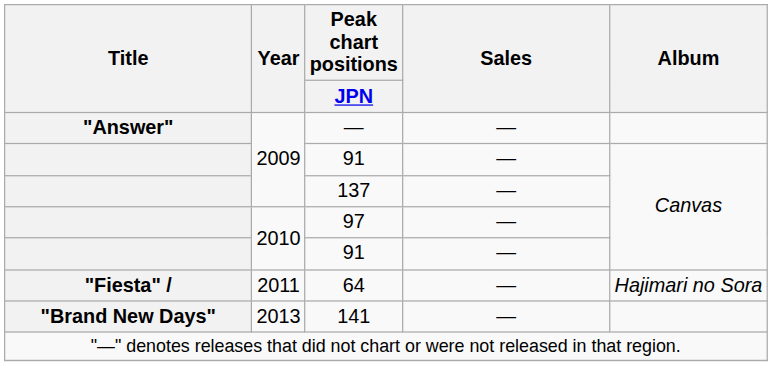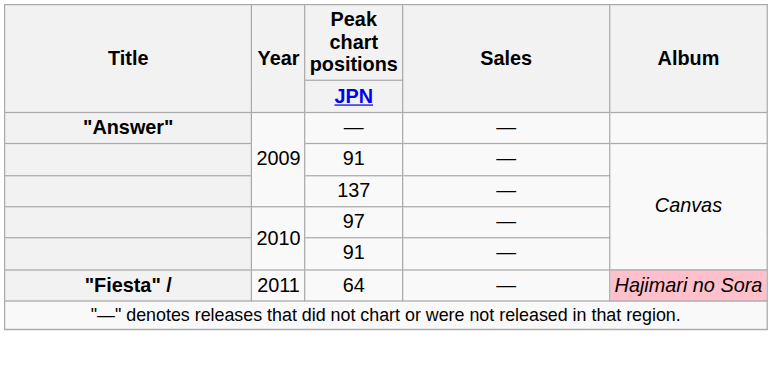 <table class="wikitable plainrowheaders" style="text-align:center;">
 <tr>
 <th rowspan="2" style="width:12em;">Title</th>
 <th rowspan="2">Year</th>
 <th colspan="1">Peak chart positions</th>
 <th rowspan="2" style="width:10em;">Sales</th>
 <th rowspan="2">Album</th>
 </tr>
 <tr>
 <th width="30"><a href='#'>JPN</a><br></th>
 </tr>
 <tr>
 <th scope="row">"Answer"</th>
 <td rowspan="3">2009</td>
 <td>—</td>
 <td>—</td>
 <td></td>
 </tr>
 <tr>
 <th scope="row"> </th>
 <td>91</td>
 <td>—</td>
 <td rowspan="4"><em>Canvas</em></td>
 </tr>
 <tr>
 <th scope="row"> </th>
 <td>137</td>
 <td>—</td>
 </tr>
 <tr>
 <th scope="row"> </th>
 <td rowspan="2">2010</td>
 <td>97</td>
 <td>—</td>
 </tr>
 <tr>
 <th scope="row"></th>
 <td>91</td>
 <td>—</td>
 </tr>
 <tr>
 <th scope="row">"Fiesta" / </th>
 <td>2011</td>
 <td>64</td>
 <td>—</td>
-<td><em>Hajimari no Sora</em></td>
-</tr>
-<tr>
-<th scope="row">"Brand New Days"</th>
-<td>2013</td>
-<td>141</td>
-<td>—</td>
-<td></td>
+<td style="background: pink;"><em>Hajimari no Sora</em></td>
 </tr>
 <tr>
 <td colspan="5" style="font-size:90%;">"—" denotes releases that did not chart or were not released in that region.</td>
 </tr>
 <tr>
 </tr>
 </table>
